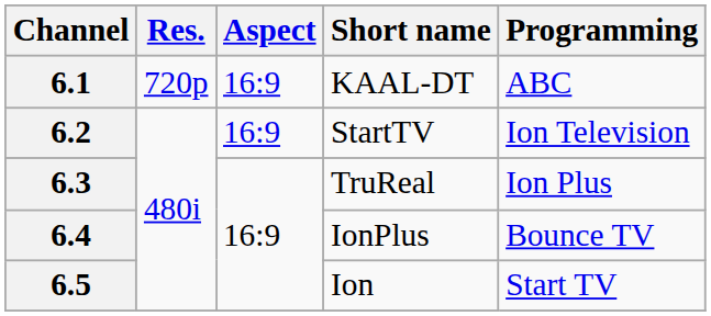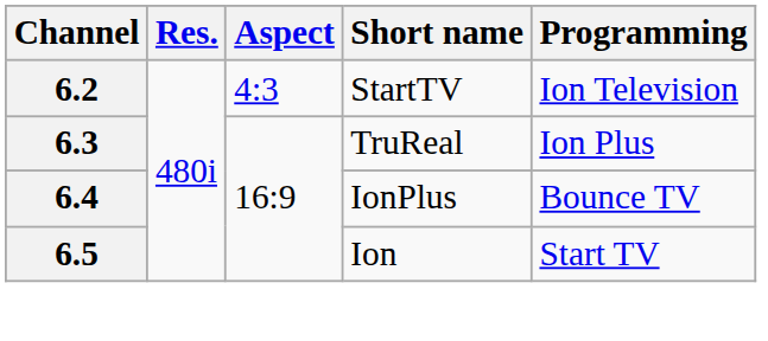 <table class="wikitable">
 <tr>
 <th scope = "col">Channel</th>
 <th scope = "col"><a href='#'>Res.</a></th>
 <th scope = "col"><a href='#'>Aspect</a></th>
 <th scope = "col">Short name</th>
 <th scope = "col">Programming</th>
 </tr>
 <tr>
-<th scope = "row">6.1</th>
-<td><a href='#'>720p</a></td>
-<td><a href='#'>16:9</a></td>
-<td>KAAL-DT</td>
-<td><a href='#'>ABC</a></td>
-</tr>
-<tr>
 <th scope = "row">6.2</th>
 <td rowspan=4><a href='#'>480i</a></td>
-<td><a href='#'>16:9</a></td>
+<td><a href='#'>4:3</a></td>
 <td>StartTV</td>
 <td><a href='#'>Ion Television</a></td>
 </tr>
 <tr>
 <th scope = "row">6.3</th>
 <td rowspan=3>16:9</td>
 <td>TruReal</td>
 <td><a href='#'>Ion Plus</a></td>
 </tr>
 <tr>
 <th scope = "row">6.4</th>
 <td>IonPlus</td>
 <td><a href='#'>Bounce TV</a></td>
 </tr>
 <tr>
 <th scope = "row">6.5</th>
 <td>Ion</td>
 <td><a href='#'>Start TV</a></td>
 </tr>
 </table>
